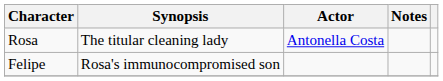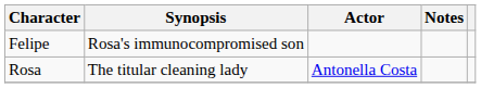 <table class=wikitable>
 <tr>
 <th>Character</th>
 <th>Synopsis</th>
 <th>Actor</th>
 <th>Notes</th>
 <th></th>
 </tr>
 <tr>
+<td>Felipe</td>
+<td>Rosa's immunocompromised son</td>
+<td></td>
+<td></td>
+<td></td>
+</tr>
+<tr>
 <td>Rosa</td>
 <td>The titular cleaning lady</td>
 <td><a href='#'>Antonella Costa</a></td>
 <td></td>
 <td></td>
 </tr>
 <tr>
-<td>Felipe</td>
-<td>Rosa's immunocompromised son</td>
-<td></td>
-<td></td>
-<td></td>
-</tr>
-<tr>
 </tr>
 </table>
